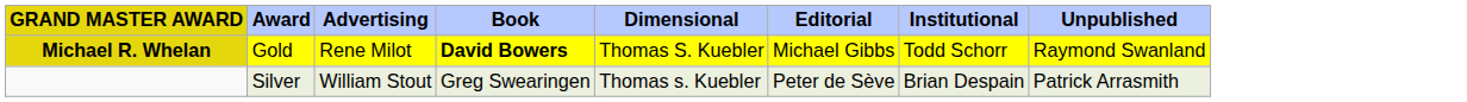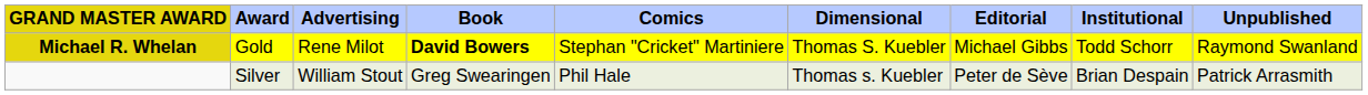 <table class="wikitable">
 <tr>
 <th style="background:#e5d70e">GRAND MASTER AWARD</th>
 <th style="background:#b6c9ff">Award</th>
 <th style="background:#b6c9ff">Advertising</th>
 <th style="background:#b6c9ff">Book</th>
+<th style="background:#b6c9ff">Comics</th>
 <th style="background:#b6c9ff">Dimensional</th>
 <th style="background:#b6c9ff">Editorial</th>
 <th style="background:#b6c9ff">Institutional</th>
 <th style="background:#b6c9ff">Unpublished</th>
 </tr>
 <tr>
 <td style="background:#e5d70e" align="center"><strong>Michael R. Whelan</strong></td>
 <td style="background:#ffff00">Gold</td>
 <td style="background:#ffff00">Rene Milot</td>
 <td style="background:#ffff00"><strong>David Bowers</strong></td>
+<td style="background:#ffff00">Stephan "Cricket" Martiniere</td>
 <td style="background:#ffff00">Thomas S. Kuebler</td>
 <td style="background:#ffff00">Michael Gibbs</td>
 <td style="background:#ffff00">Todd Schorr</td>
 <td style="background:#ffff00">Raymond Swanland</td>
 </tr>
 <tr>
 <td></td>
 <td style="background:#ecf0df">Silver</td>
 <td style="background:#ecf0df">William Stout</td>
 <td style="background:#ecf0df">Greg Swearingen</td>
+<td style="background:#ecf0df">Phil Hale</td>
 <td style="background:#ecf0df">Thomas s. Kuebler</td>
 <td style="background:#ecf0df">Peter de Sève</td>
 <td style="background:#ecf0df">Brian Despain</td>
 <td style="background:#ecf0df">Patrick Arrasmith</td>
 </tr>
 </table>
